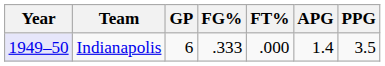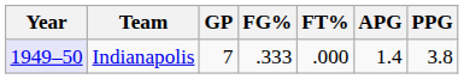 <table class="wikitable sortable" style="font-size:95%; text-align:right;">
 <tr>
 <th>Year</th>
 <th>Team</th>
 <th>GP</th>
 <th>FG%</th>
 <th>FT%</th>
 <th>APG</th>
 <th>PPG</th>
 </tr>
 <tr>
 <td style="background: lavender; text-align:left;"><a href='#'>1949–50</a></td>
 <td style="text-align:left;"><a href='#'>Indianapolis</a></td>
-<td>6</td>
+<td>7</td>
 <td>.333</td>
 <td>.000</td>
 <td>1.4</td>
-<td>3.5</td>
+<td>3.8</td>
 </tr>
 </table>
